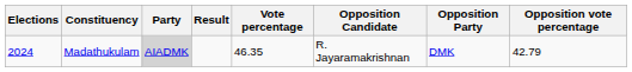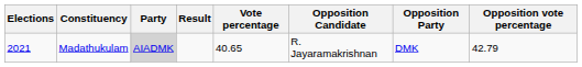 <table class="wikitable sortable">
 <tr>
 <th>Elections</th>
 <th>Constituency</th>
 <th>Party</th>
 <th>Result</th>
 <th>Vote percentage</th>
 <th>Opposition Candidate</th>
 <th>Opposition Party</th>
 <th>Opposition vote percentage</th>
 </tr>
 <tr>
-<td><a href='#'>2024</a></td>
+<td><a href='#'>2021</a></td>
 <td><a href='#'>Madathukulam</a></td>
 <td style="background: lightgrey;"><a href='#'>AIADMK</a></td>
 <td></td>
-<td>46.35</td>
+<td>40.65</td>
 <td>R. Jayaramakrishnan</td>
 <td><a href='#'>DMK</a></td>
 <td>42.79</td>
 </tr>
 </table>
